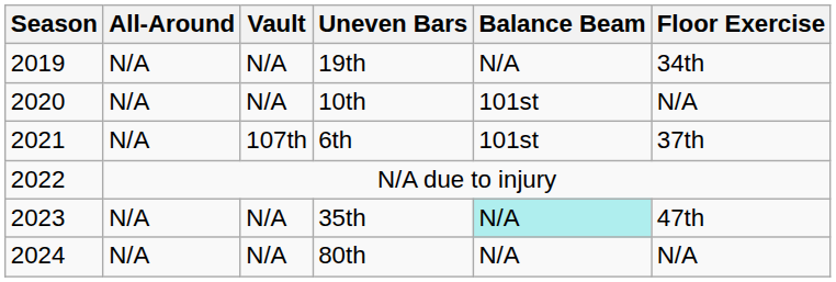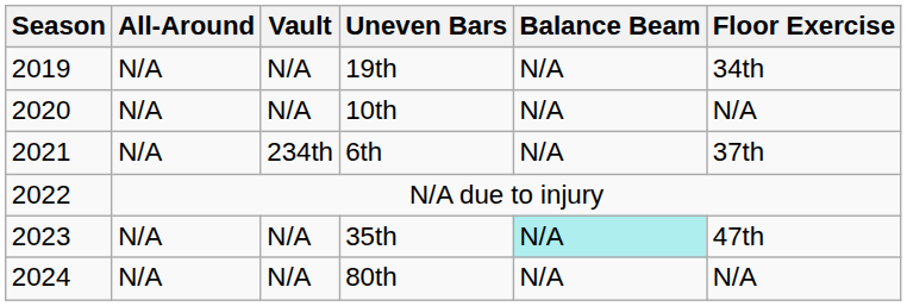 <table class="wikitable">
 <tr>
 <th>Season</th>
 <th>All-Around</th>
 <th>Vault</th>
 <th>Uneven Bars</th>
 <th>Balance Beam</th>
 <th>Floor Exercise</th>
 </tr>
 <tr>
 <td>2019</td>
 <td>N/A</td>
 <td>N/A</td>
 <td>19th</td>
 <td>N/A</td>
 <td>34th</td>
 </tr>
 <tr>
 <td>2020</td>
 <td>N/A</td>
 <td>N/A</td>
 <td>10th</td>
-<td>101st</td>
+<td>N/A</td>
 <td>N/A</td>
 </tr>
 <tr>
 <td>2021</td>
 <td>N/A</td>
-<td>107th</td>
+<td>234th</td>
 <td>6th</td>
-<td>101st</td>
+<td>N/A</td>
 <td>37th</td>
 </tr>
 <tr>
 <td>2022</td>
 <td colspan="5" ! align=center>N/A due to injury</td>
 </tr>
 <tr>
 <td>2023</td>
 <td>N/A</td>
 <td>N/A</td>
 <td>35th</td>
 <td style="background: paleturquoise;">N/A</td>
 <td>47th</td>
 </tr>
 <tr>
 <td>2024</td>
 <td>N/A</td>
 <td>N/A</td>
 <td>80th</td>
 <td>N/A</td>
 <td>N/A</td>
 </tr>
 </table>
